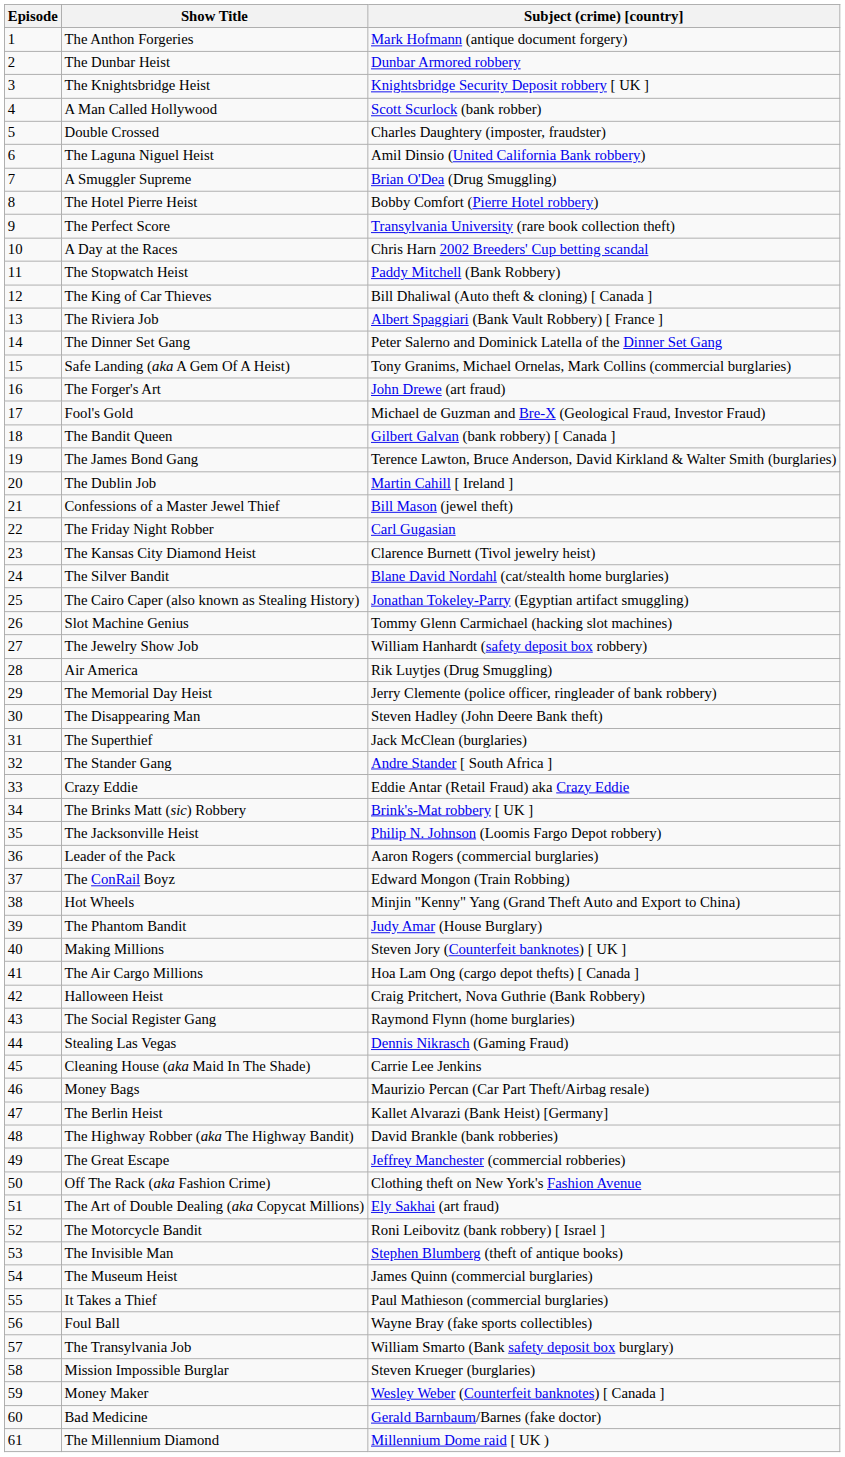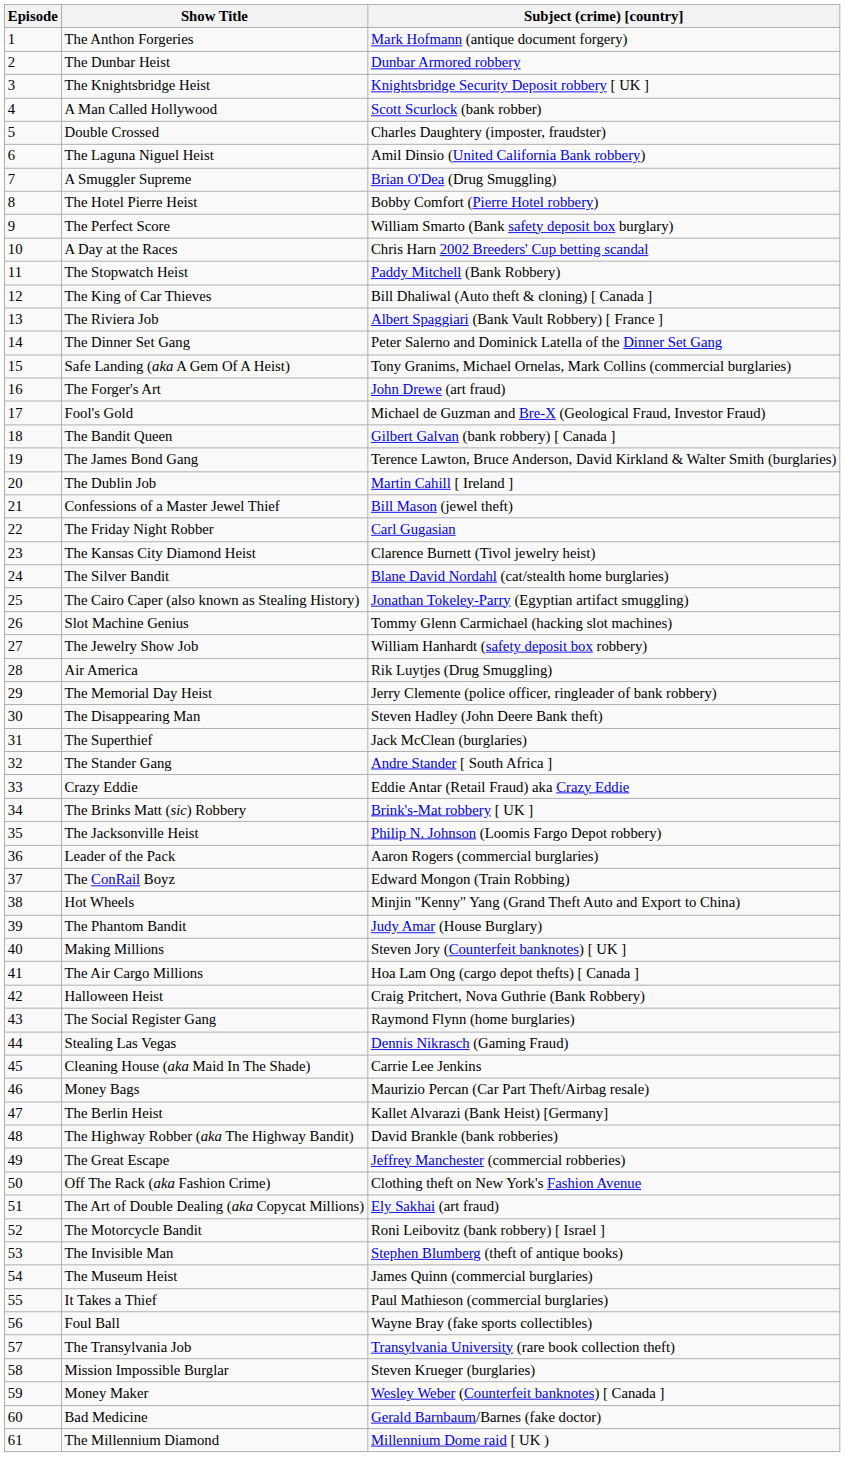 <table class="wikitable">
 <tr>
 <th>Episode</th>
 <th>Show Title</th>
 <th>Subject (crime) [country]</th>
 </tr>
 <tr>
 <td>1</td>
 <td>The Anthon Forgeries</td>
 <td><a href='#'>Mark Hofmann</a> (antique document forgery)</td>
 </tr>
 <tr>
 <td>2</td>
 <td>The Dunbar Heist</td>
 <td><a href='#'>Dunbar Armored robbery</a></td>
 </tr>
 <tr>
 <td>3</td>
 <td>The Knightsbridge Heist</td>
 <td><a href='#'>Knightsbridge Security Deposit robbery</a> [  UK ]</td>
 </tr>
 <tr>
 <td>4</td>
 <td>A Man Called Hollywood</td>
 <td><a href='#'>Scott Scurlock</a> (bank robber)</td>
 </tr>
 <tr>
 <td>5</td>
 <td>Double Crossed</td>
 <td>Charles Daughtery (imposter, fraudster)</td>
 </tr>
 <tr>
 <td>6</td>
 <td>The Laguna Niguel Heist</td>
 <td>Amil Dinsio (<a href='#'>United California Bank robbery</a>)</td>
 </tr>
 <tr>
 <td>7</td>
 <td>A Smuggler Supreme</td>
 <td><a href='#'>Brian O'Dea</a> (Drug Smuggling)</td>
 </tr>
 <tr>
 <td>8</td>
 <td>The Hotel Pierre Heist</td>
 <td>Bobby Comfort (<a href='#'>Pierre Hotel robbery</a>)</td>
 </tr>
 <tr>
 <td>9</td>
 <td>The Perfect Score</td>
-<td><a href='#'>Transylvania University</a> (rare book collection theft)</td>
+<td>William Smarto (Bank <a href='#'>safety deposit box</a> burglary)</td>
 </tr>
 <tr>
 <td>10</td>
 <td>A Day at the Races</td>
 <td>Chris Harn <a href='#'>2002 Breeders' Cup betting scandal</a></td>
 </tr>
 <tr>
 <td>11</td>
 <td>The Stopwatch Heist</td>
 <td><a href='#'>Paddy Mitchell</a> (Bank Robbery)</td>
 </tr>
 <tr>
 <td>12</td>
 <td>The King of Car Thieves</td>
 <td>Bill Dhaliwal (Auto theft & cloning) [  Canada ]</td>
 </tr>
 <tr>
 <td>13</td>
 <td>The Riviera Job</td>
 <td><a href='#'>Albert Spaggiari</a> (Bank Vault Robbery) [  France ]</td>
 </tr>
 <tr>
 <td>14</td>
 <td>The Dinner Set Gang</td>
 <td>Peter Salerno and Dominick Latella of the <a href='#'>Dinner Set Gang</a></td>
 </tr>
 <tr>
 <td>15</td>
 <td>Safe Landing (<em>aka</em> A Gem Of A Heist)</td>
 <td>Tony Granims, Michael Ornelas, Mark Collins (commercial burglaries)</td>
 </tr>
 <tr>
 <td>16</td>
 <td>The Forger's Art</td>
 <td><a href='#'>John Drewe</a> (art fraud)</td>
 </tr>
 <tr>
 <td>17</td>
 <td>Fool's Gold</td>
 <td>Michael de Guzman and <a href='#'>Bre-X</a> (Geological Fraud, Investor Fraud)</td>
 </tr>
 <tr>
 <td>18</td>
 <td>The Bandit Queen</td>
 <td><a href='#'>Gilbert Galvan</a> (bank robbery) [  Canada ]</td>
 </tr>
 <tr>
 <td>19</td>
 <td>The James Bond Gang</td>
 <td>Terence Lawton, Bruce Anderson, David Kirkland & Walter Smith (burglaries)</td>
 </tr>
 <tr>
 <td>20</td>
 <td>The Dublin Job</td>
 <td><a href='#'>Martin Cahill</a> [  Ireland ]</td>
 </tr>
 <tr>
 <td>21</td>
 <td>Confessions of a Master Jewel Thief</td>
 <td><a href='#'>Bill Mason</a> (jewel theft)</td>
 </tr>
 <tr>
 <td>22</td>
 <td>The Friday Night Robber</td>
 <td><a href='#'>Carl Gugasian</a></td>
 </tr>
 <tr>
 <td>23</td>
 <td>The Kansas City Diamond Heist</td>
 <td>Clarence Burnett (Tivol jewelry heist)</td>
 </tr>
 <tr>
 <td>24</td>
 <td>The Silver Bandit</td>
 <td><a href='#'>Blane David Nordahl</a> (cat/stealth home burglaries)</td>
 </tr>
 <tr>
 <td>25</td>
 <td>The Cairo Caper (also known as Stealing History)</td>
 <td><a href='#'>Jonathan Tokeley-Parry</a> (Egyptian artifact smuggling)</td>
 </tr>
 <tr>
 <td>26</td>
 <td>Slot Machine Genius</td>
 <td>Tommy Glenn Carmichael (hacking slot machines)</td>
 </tr>
 <tr>
 <td>27</td>
 <td>The Jewelry Show Job</td>
 <td>William Hanhardt (<a href='#'>safety deposit box</a> robbery)</td>
 </tr>
 <tr>
 <td>28</td>
 <td>Air America</td>
 <td>Rik Luytjes (Drug Smuggling)</td>
 </tr>
 <tr>
 <td>29</td>
 <td>The Memorial Day Heist</td>
 <td>Jerry Clemente (police officer, ringleader of bank robbery)</td>
 </tr>
 <tr>
 <td>30</td>
 <td>The Disappearing Man</td>
 <td>Steven Hadley (John Deere Bank theft)</td>
 </tr>
 <tr>
 <td>31</td>
 <td>The Superthief</td>
 <td>Jack McClean (burglaries)</td>
 </tr>
 <tr>
 <td>32</td>
 <td>The Stander Gang</td>
 <td><a href='#'>Andre Stander</a> [  South Africa ]</td>
 </tr>
 <tr>
 <td>33</td>
 <td>Crazy Eddie</td>
 <td>Eddie Antar (Retail Fraud) aka <a href='#'>Crazy Eddie</a></td>
 </tr>
 <tr>
 <td>34</td>
 <td>The Brinks Matt (<em>sic</em>) Robbery</td>
 <td><a href='#'>Brink's-Mat robbery</a> [  UK ]</td>
 </tr>
 <tr>
 <td>35</td>
 <td>The Jacksonville Heist</td>
 <td><a href='#'>Philip N. Johnson</a> (Loomis Fargo Depot robbery)</td>
 </tr>
 <tr>
 <td>36</td>
 <td>Leader of the Pack</td>
 <td>Aaron Rogers (commercial burglaries)</td>
 </tr>
 <tr>
 <td>37</td>
 <td>The <a href='#'>ConRail</a> Boyz</td>
 <td>Edward Mongon (Train Robbing)</td>
 </tr>
 <tr>
 <td>38</td>
 <td>Hot Wheels</td>
 <td>Minjin "Kenny" Yang (Grand Theft Auto and Export to China)</td>
 </tr>
 <tr>
 <td>39</td>
 <td>The Phantom Bandit</td>
 <td><a href='#'>Judy Amar</a> (House Burglary)</td>
 </tr>
 <tr>
 <td>40</td>
 <td>Making Millions</td>
 <td>Steven Jory (<a href='#'>Counterfeit banknotes</a>) [  UK ]</td>
 </tr>
 <tr>
 <td>41</td>
 <td>The Air Cargo Millions</td>
 <td>Hoa Lam Ong (cargo depot thefts) [  Canada ]</td>
 </tr>
 <tr>
 <td>42</td>
 <td>Halloween Heist</td>
 <td>Craig Pritchert, Nova Guthrie (Bank Robbery)</td>
 </tr>
 <tr>
 <td>43</td>
 <td>The Social Register Gang</td>
 <td>Raymond Flynn (home burglaries)</td>
 </tr>
 <tr>
 <td>44</td>
 <td>Stealing Las Vegas</td>
 <td><a href='#'>Dennis Nikrasch</a> (Gaming Fraud)</td>
 </tr>
 <tr>
 <td>45</td>
 <td>Cleaning House (<em>aka</em> Maid In The Shade)</td>
 <td>Carrie Lee Jenkins</td>
 </tr>
 <tr>
 <td>46</td>
 <td>Money Bags</td>
 <td>Maurizio Percan (Car Part Theft/Airbag resale)</td>
 </tr>
 <tr>
 <td>47</td>
 <td>The Berlin Heist</td>
 <td>Kallet Alvarazi (Bank Heist) [Germany]</td>
 </tr>
 <tr>
 <td>48</td>
 <td>The Highway Robber (<em>aka</em> The Highway Bandit)</td>
 <td>David Brankle (bank robberies)</td>
 </tr>
 <tr>
 <td>49</td>
 <td>The Great Escape</td>
 <td><a href='#'>Jeffrey Manchester</a> (commercial robberies)</td>
 </tr>
 <tr>
 <td>50</td>
 <td>Off The Rack (<em>aka</em> Fashion Crime)</td>
 <td>Clothing theft on New York's <a href='#'>Fashion Avenue</a></td>
 </tr>
 <tr>
 <td>51</td>
 <td>The Art of Double Dealing (<em>aka</em> Copycat Millions)</td>
 <td><a href='#'>Ely Sakhai</a> (art fraud)</td>
 </tr>
 <tr>
 <td>52</td>
 <td>The Motorcycle Bandit</td>
 <td>Roni Leibovitz (bank robbery) [  Israel ]</td>
 </tr>
 <tr>
 <td>53</td>
 <td>The Invisible Man</td>
 <td><a href='#'>Stephen Blumberg</a> (theft of antique books)</td>
 </tr>
 <tr>
 <td>54</td>
 <td>The Museum Heist</td>
 <td>James Quinn (commercial burglaries)</td>
 </tr>
 <tr>
 <td>55</td>
 <td>It Takes a Thief</td>
 <td>Paul Mathieson (commercial burglaries)</td>
 </tr>
 <tr>
 <td>56</td>
 <td>Foul Ball</td>
 <td>Wayne Bray (fake sports collectibles)</td>
 </tr>
 <tr>
 <td>57</td>
 <td>The Transylvania Job</td>
-<td>William Smarto (Bank <a href='#'>safety deposit box</a> burglary)</td>
+<td><a href='#'>Transylvania University</a> (rare book collection theft)</td>
 </tr>
 <tr>
 <td>58</td>
 <td>Mission Impossible Burglar</td>
 <td>Steven Krueger (burglaries)</td>
 </tr>
 <tr>
 <td>59</td>
 <td>Money Maker</td>
 <td><a href='#'>Wesley Weber</a> (<a href='#'>Counterfeit banknotes</a>) [  Canada ]</td>
 </tr>
 <tr>
 <td>60</td>
 <td>Bad Medicine</td>
 <td><a href='#'>Gerald Barnbaum</a>/Barnes (fake doctor)</td>
 </tr>
 <tr>
 <td>61</td>
 <td>The Millennium Diamond</td>
 <td><a href='#'>Millennium Dome raid</a> [  UK )</td>
 </tr>
 </table>
